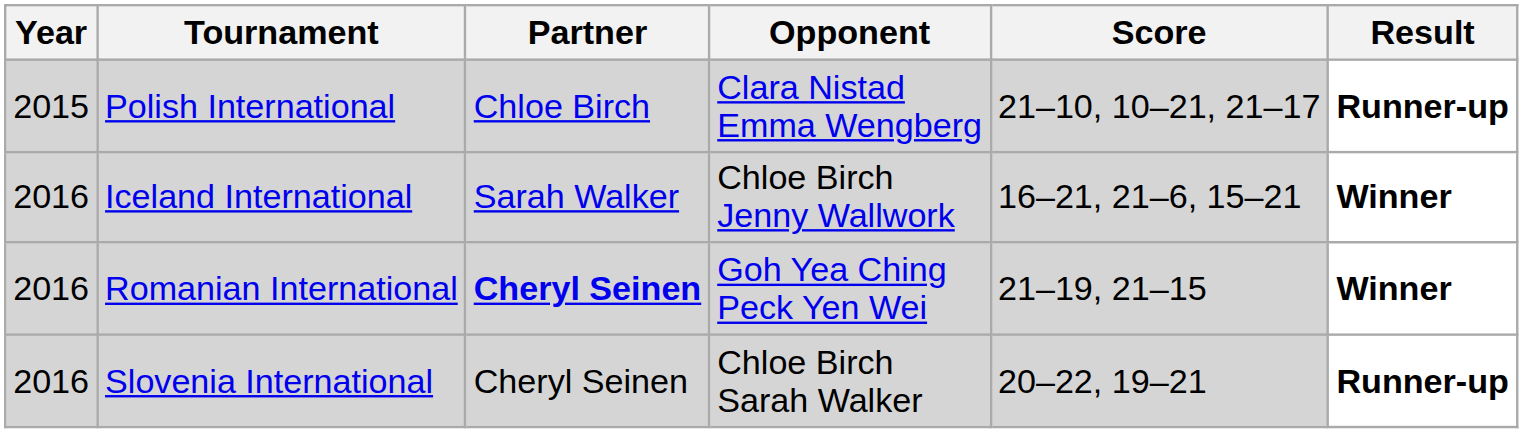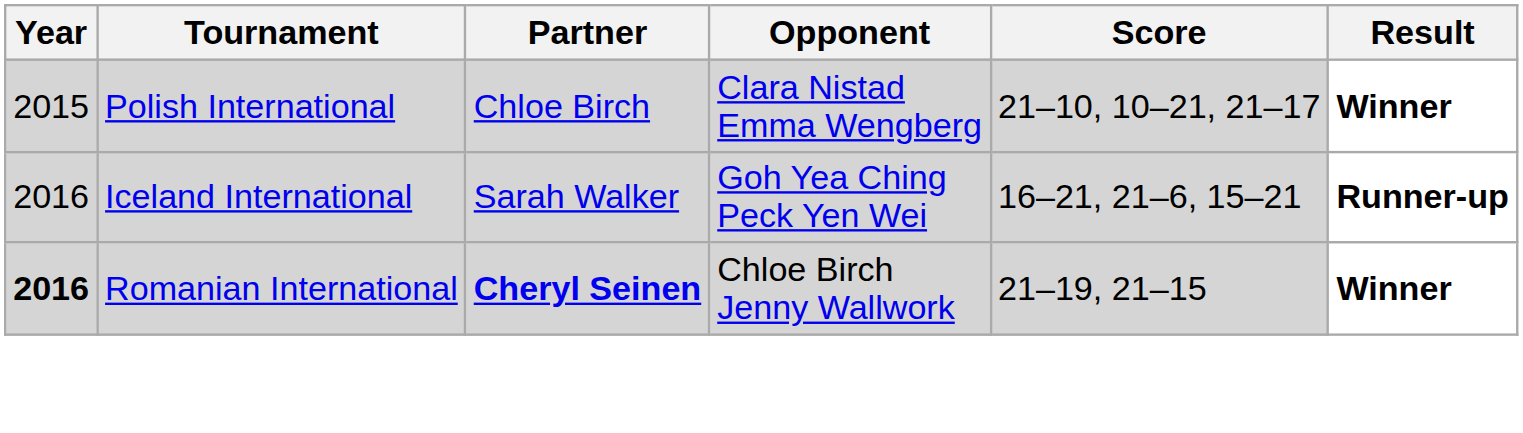 <table class="sortable wikitable" style="font-size: 90%;">
 <tr>
 <th>Year</th>
 <th>Tournament</th>
 <th>Partner</th>
 <th>Opponent</th>
 <th>Score</th>
 <th>Result</th>
 </tr>
 <tr style="background:#D5D5D5">
 <td align="center">2015</td>
 <td align="left"><a href='#'>Polish International</a></td>
 <td align="left"> <a href='#'>Chloe Birch</a></td>
 <td align="left"> <a href='#'>Clara Nistad</a><br> <a href='#'>Emma Wengberg</a></td>
 <td align="left">21–10, 10–21, 21–17</td>
-<td style="text-align:left; background:white"> <strong>Runner-up</strong></td>
+<td style="text-align:left; background:white"> <strong>Winner</strong></td>
 </tr>
 <tr style="background:#D5D5D5">
 <td align="center">2016</td>
 <td align="left"><a href='#'>Iceland International</a></td>
 <td align="left"> <a href='#'>Sarah Walker</a></td>
-<td align="left"> Chloe Birch<br> <a href='#'>Jenny Wallwork</a></td>
+<td align="left"> <a href='#'>Goh Yea Ching</a><br> <a href='#'>Peck Yen Wei</a></td>
 <td align="left">16–21, 21–6, 15–21</td>
-<td style="text-align:left; background:white"> <strong>Winner</strong></td>
+<td style="text-align:left; background:white"> <strong>Runner-up</strong></td>
 </tr>
 <tr style="background:#D5D5D5">
-<td align="center">2016</td>
+<td align="center"><strong>2016</strong></td>
 <td align="left"><a href='#'>Romanian International</a></td>
 <td align="left"><strong> <a href='#'>Cheryl Seinen</a></strong></td>
-<td align="left"> <a href='#'>Goh Yea Ching</a><br> <a href='#'>Peck Yen Wei</a></td>
+<td align="left"> Chloe Birch<br> <a href='#'>Jenny Wallwork</a></td>
 <td align="left">21–19, 21–15</td>
 <td style="text-align:left; background:white"> <strong>Winner</strong></td>
 </tr>
-<tr style="background:#D5D5D5">
-<td align="center">2016</td>
-<td align="left"><a href='#'>Slovenia International</a></td>
-<td align="left"> Cheryl Seinen</td>
-<td align="left"> Chloe Birch<br> Sarah Walker</td>
-<td align="left">20–22, 19–21</td>
-<td style="text-align:left; background:white"> <strong>Runner-up</strong></td>
-</tr>
 </table>
